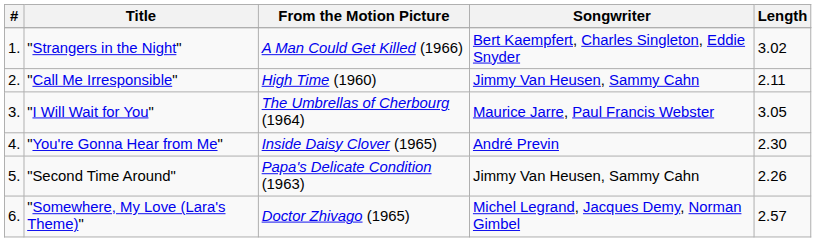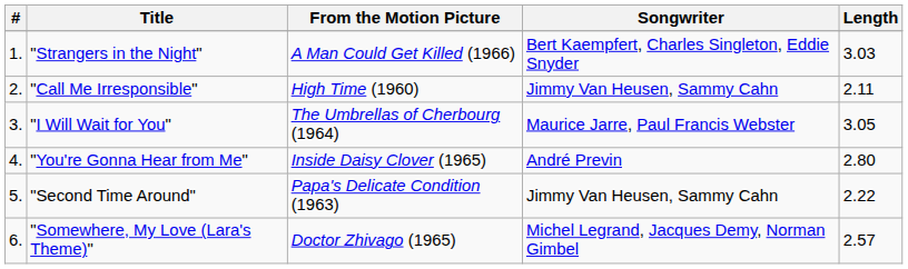 <table class="wikitable">
 <tr>
 <th>#</th>
 <th>Title</th>
 <th>From the Motion Picture</th>
 <th>Songwriter</th>
 <th>Length</th>
 </tr>
 <tr bgcolor="#ebf5ff">
 </tr>
 <tr>
 <td>1.</td>
 <td>"<a href='#'>Strangers in the Night</a>"</td>
 <td><em><a href='#'>A Man Could Get Killed</a></em> (1966)</td>
 <td><a href='#'>Bert Kaempfert</a>, <a href='#'>Charles Singleton</a>, <a href='#'>Eddie Snyder</a></td>
-<td>3.02</td>
+<td>3.03</td>
 </tr>
 <tr>
 <td>2.</td>
 <td>"<a href='#'>Call Me Irresponsible</a>"</td>
 <td><em><a href='#'>High Time</a></em> (1960)</td>
 <td><a href='#'>Jimmy Van Heusen</a>, <a href='#'>Sammy Cahn</a></td>
 <td>2.11</td>
 </tr>
 <tr>
 <td>3.</td>
 <td>"<a href='#'>I Will Wait for You</a>"</td>
 <td><em><a href='#'>The Umbrellas of Cherbourg</a></em> (1964)</td>
 <td><a href='#'>Maurice Jarre</a>, <a href='#'>Paul Francis Webster</a></td>
 <td>3.05</td>
 </tr>
 <tr>
 <td>4.</td>
 <td>"<a href='#'>You're Gonna Hear from Me</a>"</td>
 <td><em><a href='#'>Inside Daisy Clover</a></em> (1965)</td>
 <td><a href='#'>André Previn</a></td>
-<td>2.30</td>
+<td>2.80</td>
 </tr>
 <tr>
 <td>5.</td>
 <td>"Second Time Around"</td>
 <td><em><a href='#'>Papa's Delicate Condition</a></em> (1963)</td>
 <td>Jimmy Van Heusen, Sammy Cahn</td>
-<td>2.26</td>
+<td>2.22</td>
 </tr>
 <tr>
 <td>6.</td>
 <td>"<a href='#'>Somewhere, My Love (Lara's Theme)</a>"</td>
 <td><em><a href='#'>Doctor Zhivago</a></em> (1965)</td>
 <td><a href='#'>Michel Legrand</a>, <a href='#'>Jacques Demy</a>, <a href='#'>Norman Gimbel</a></td>
 <td>2.57</td>
 </tr>
 </table>
